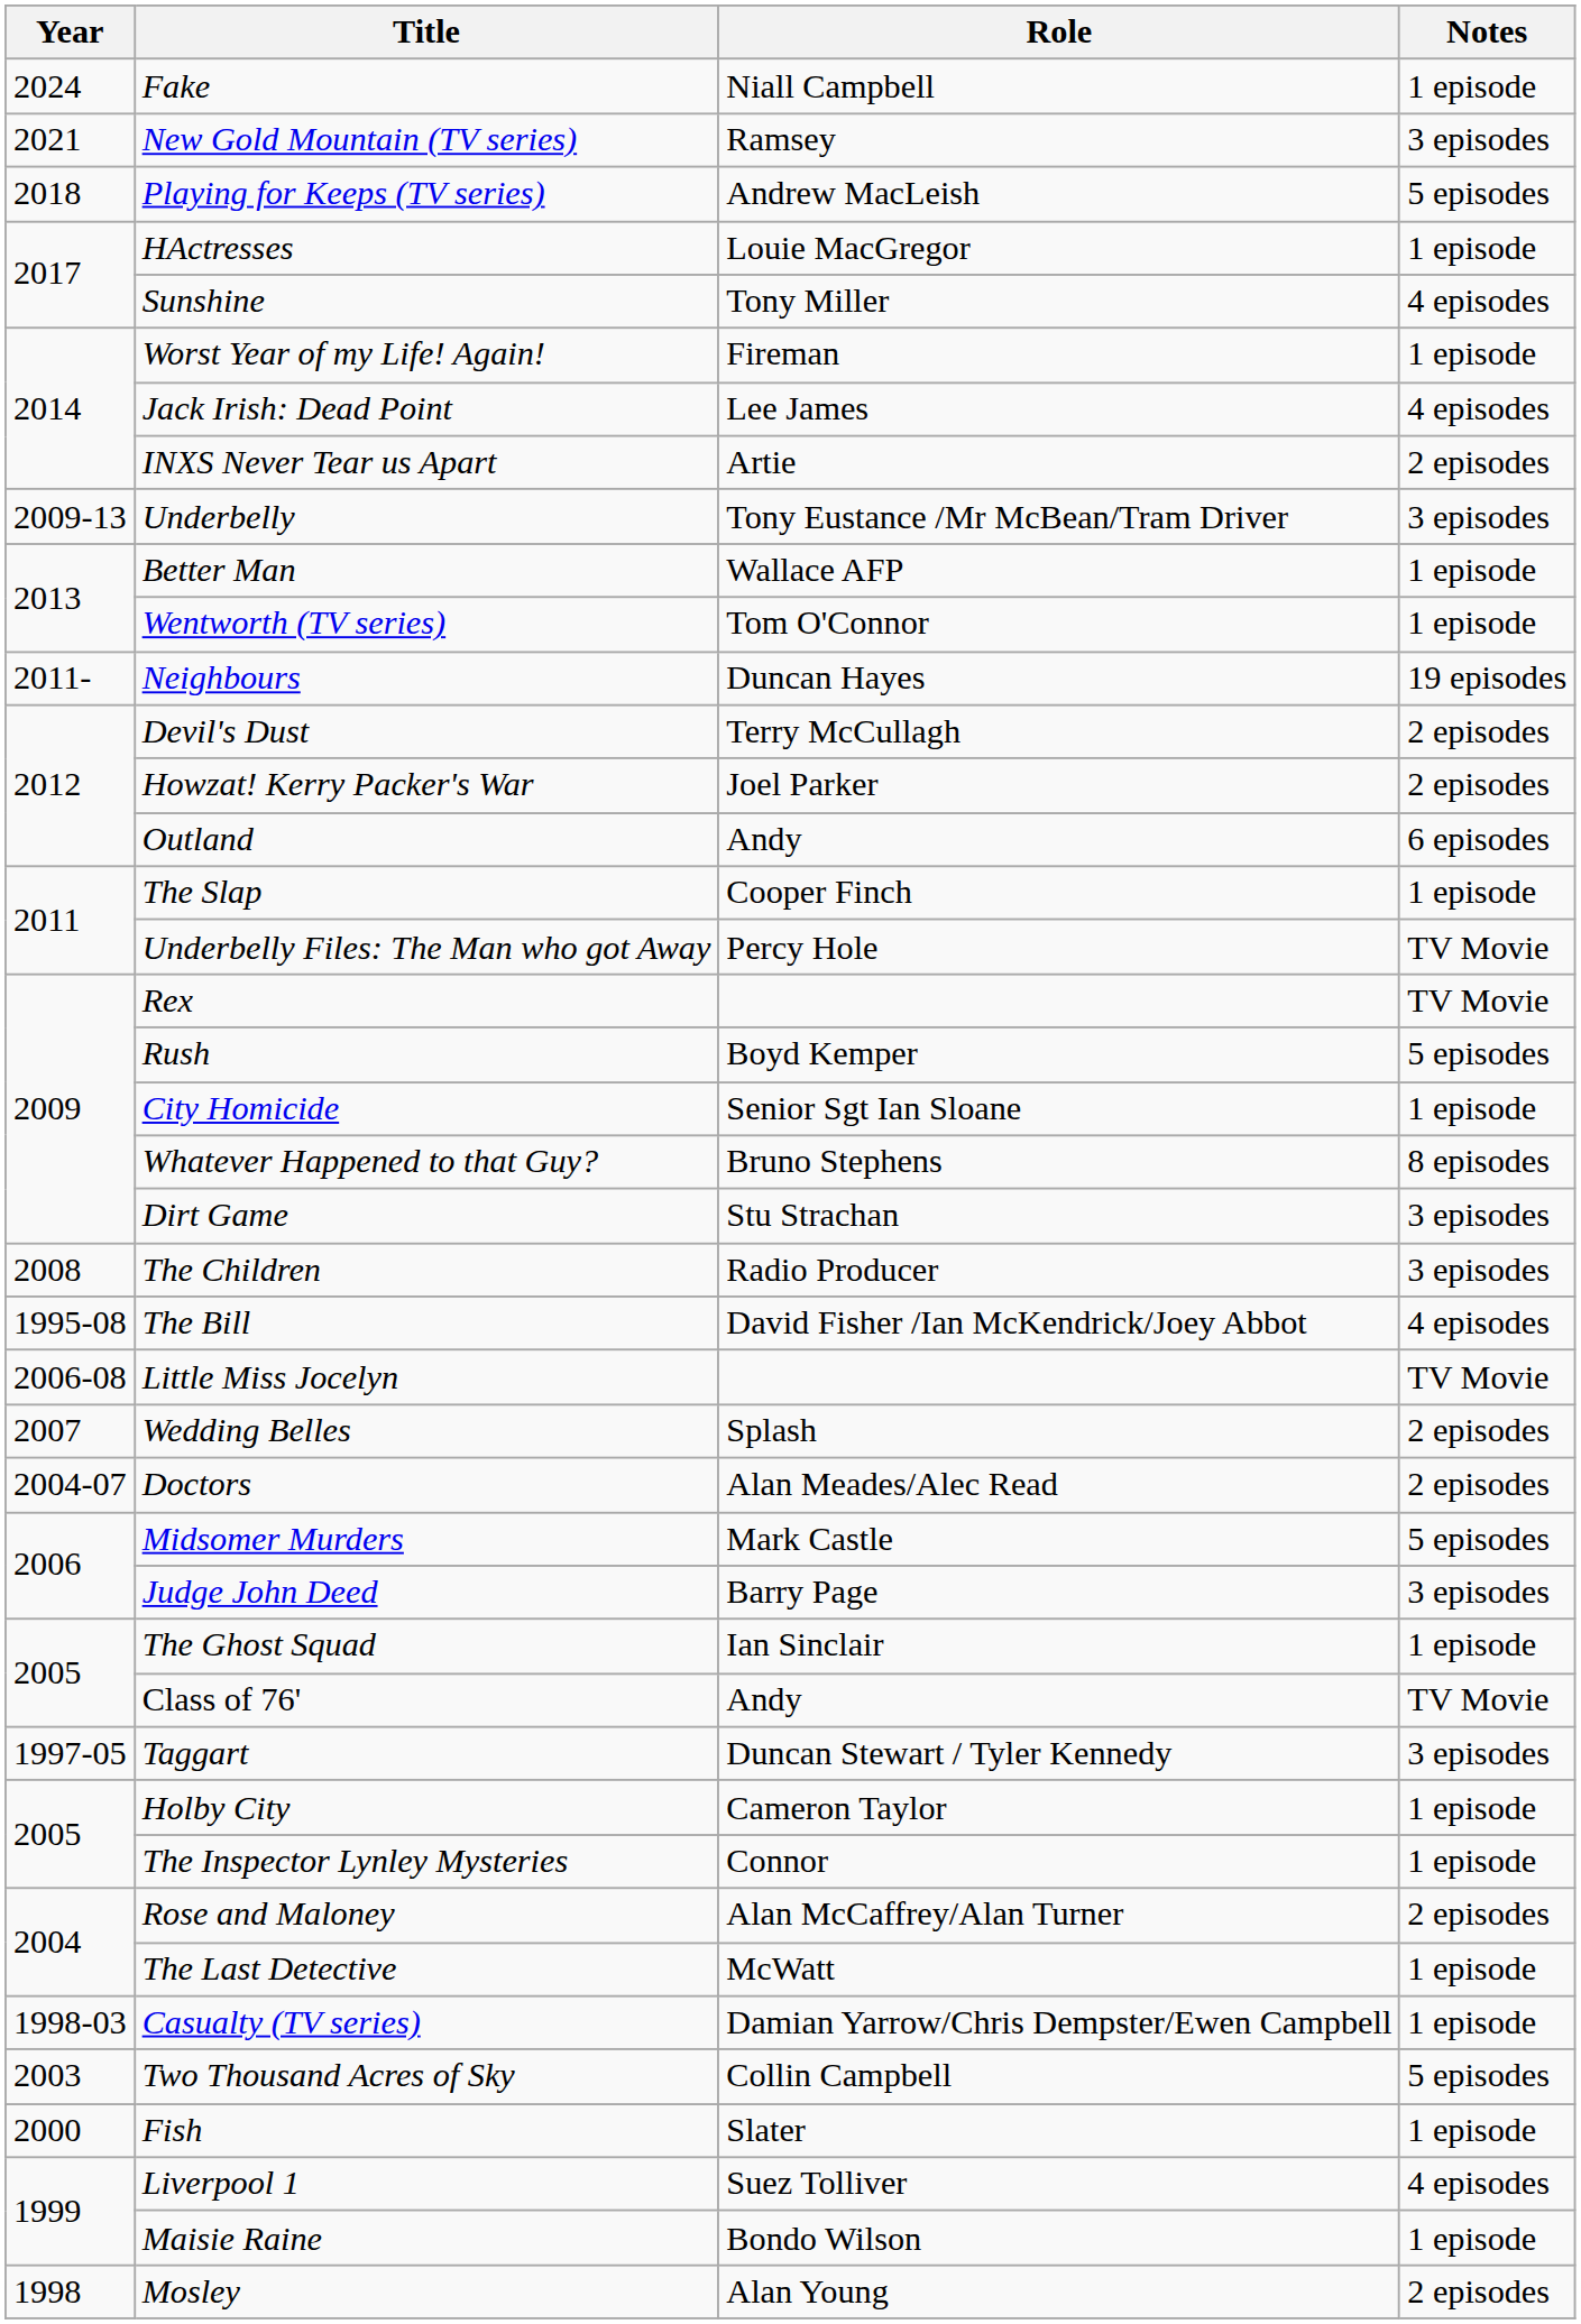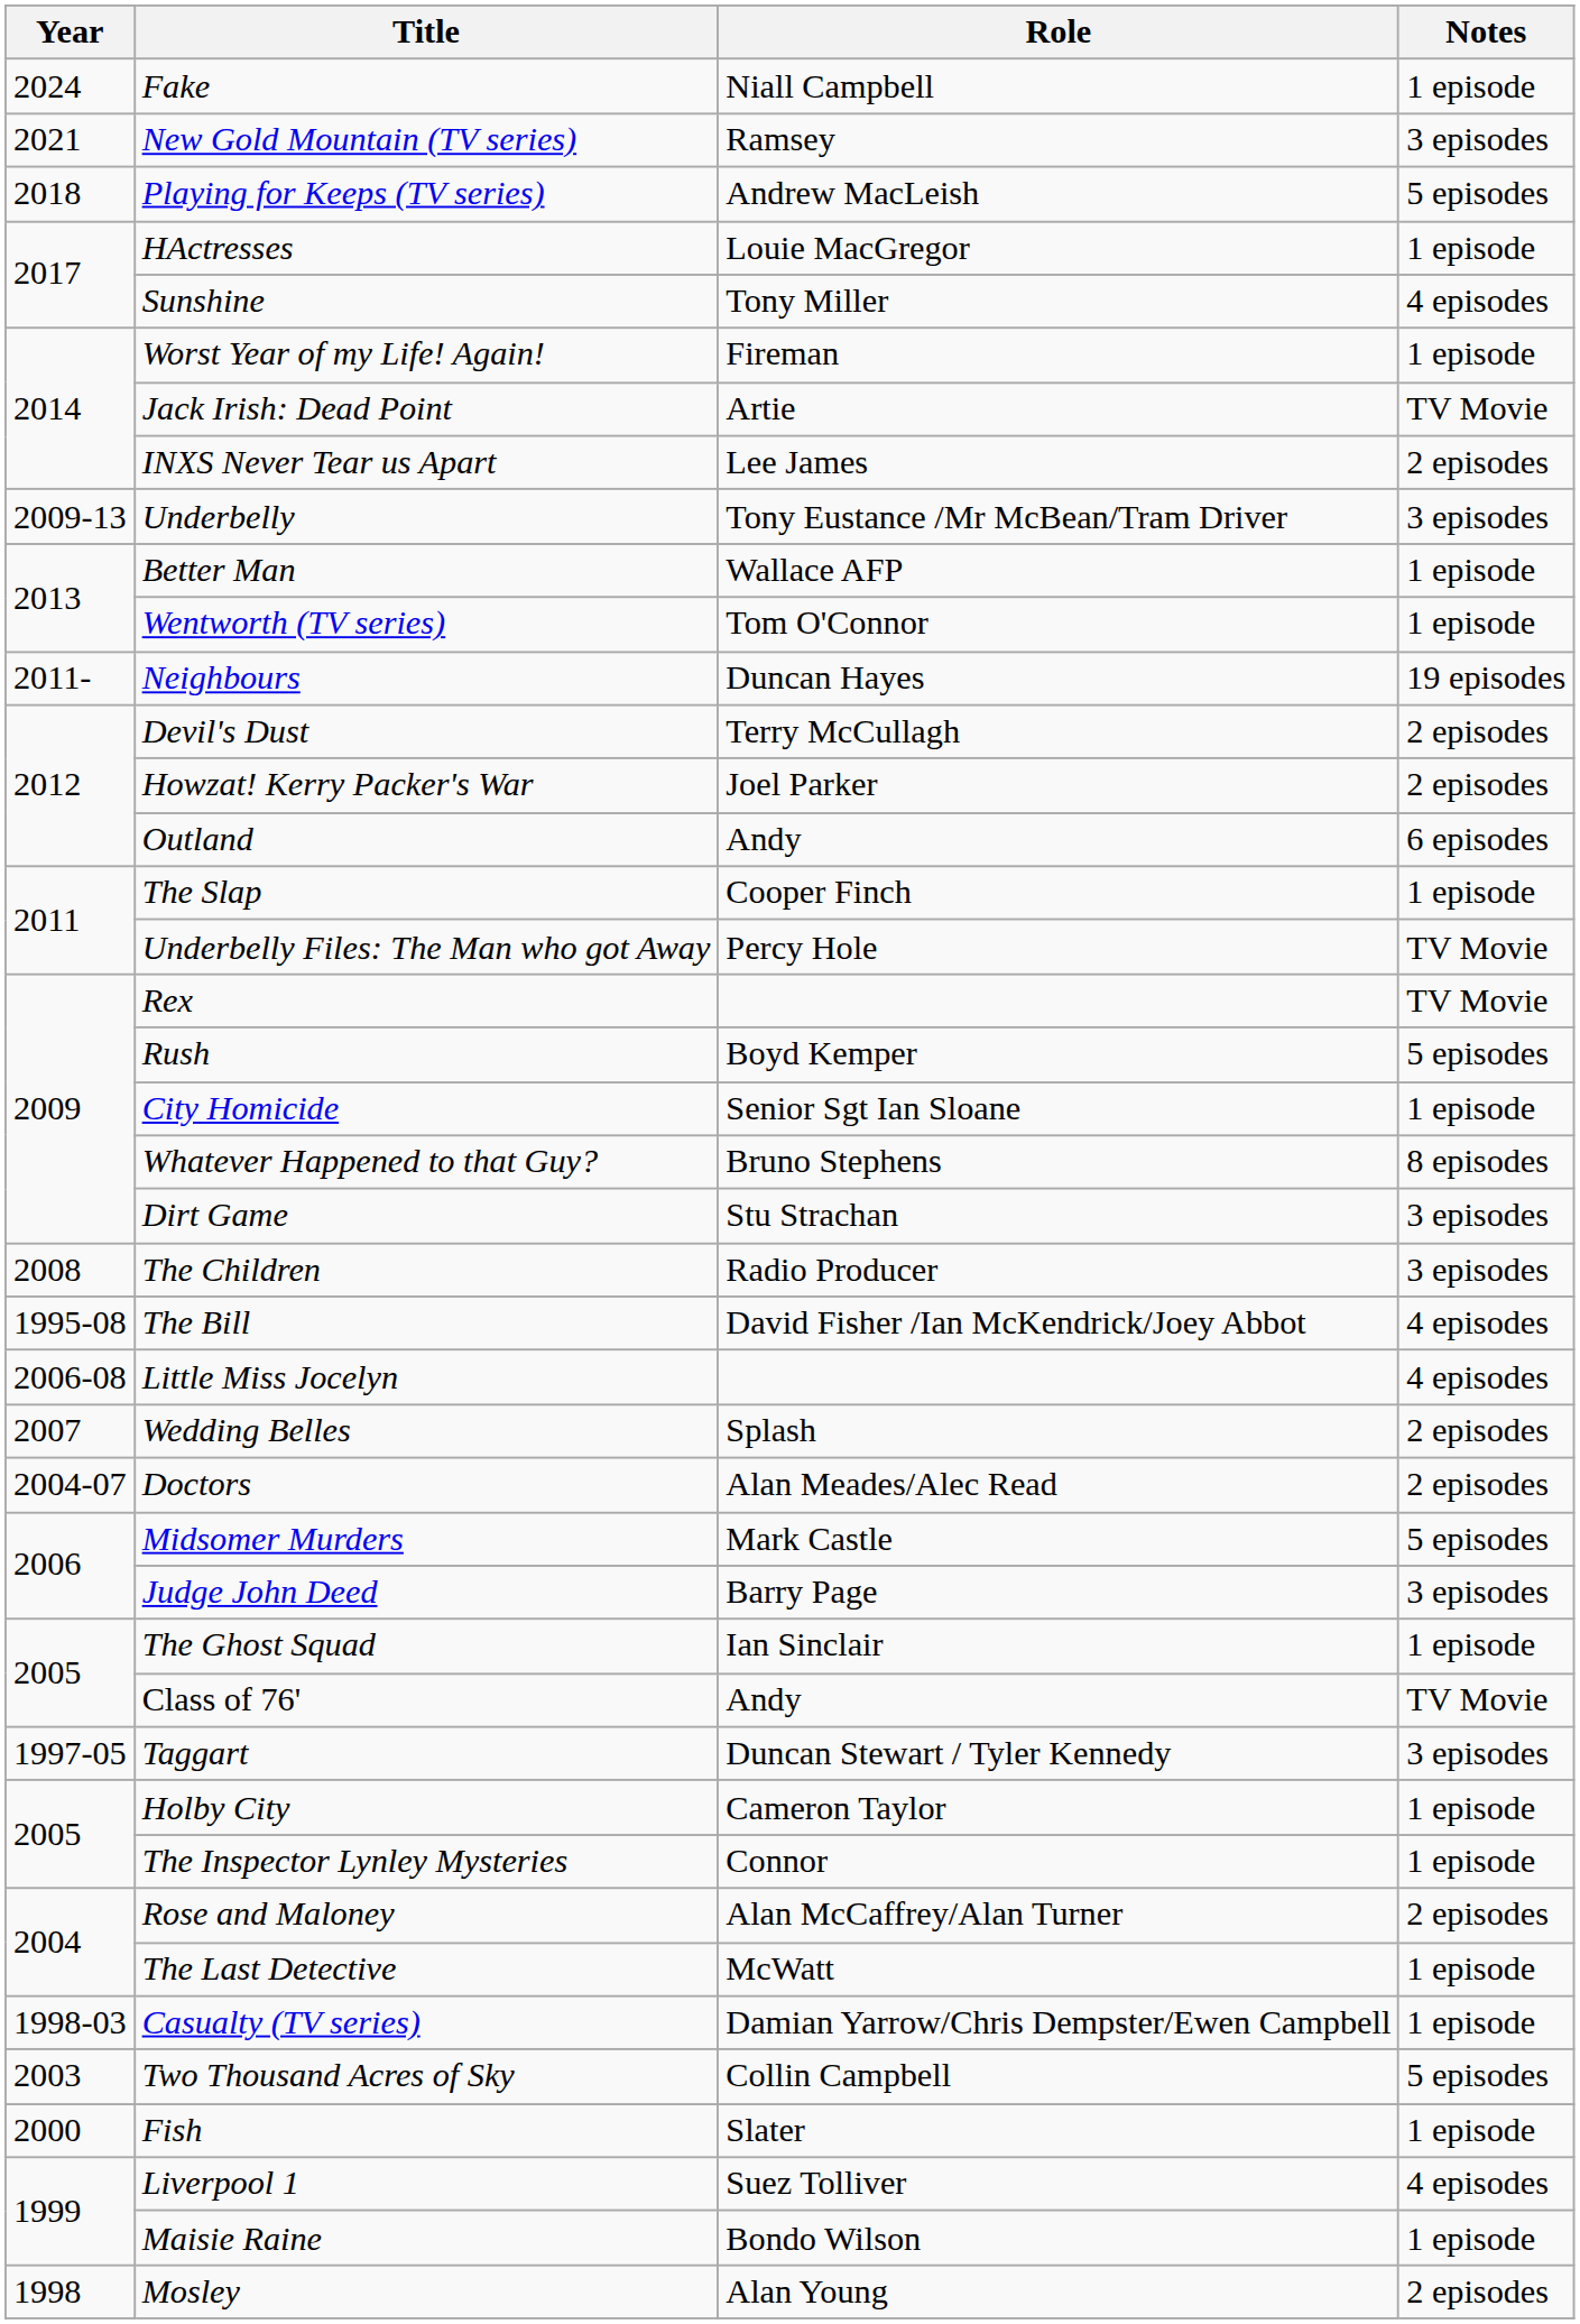 <table class="wikitable">
 <tr>
 <th>Year</th>
 <th>Title</th>
 <th>Role</th>
 <th>Notes</th>
 </tr>
 <tr>
 <td>2024</td>
 <td><em>Fake</em></td>
 <td>Niall Campbell</td>
 <td>1 episode</td>
 </tr>
 <tr>
 <td>2021</td>
 <td><em><a href='#'>New Gold Mountain (TV series)</a></em></td>
 <td>Ramsey</td>
 <td>3 episodes</td>
 </tr>
 <tr>
 <td>2018</td>
 <td><em><a href='#'>Playing for Keeps (TV series)</a></em></td>
 <td>Andrew MacLeish</td>
 <td>5 episodes</td>
 </tr>
 <tr>
 <td rowspan="2">2017</td>
 <td><em>HActresses</em></td>
 <td>Louie MacGregor</td>
 <td>1 episode</td>
 </tr>
 <tr>
 <td><em>Sunshine</em></td>
 <td>Tony Miller</td>
 <td>4 episodes</td>
 </tr>
 <tr>
 <td rowspan="3">2014</td>
 <td><em>Worst Year of my Life! Again!</em></td>
 <td>Fireman</td>
 <td>1 episode</td>
 </tr>
 <tr>
 <td><em>Jack Irish: Dead Point</em></td>
-<td>Lee James</td>
-<td>4 episodes</td>
+<td>Artie</td>
+<td>TV Movie</td>
 </tr>
 <tr>
 <td><em>INXS Never Tear us Apart</em></td>
-<td>Artie</td>
+<td>Lee James</td>
 <td>2 episodes</td>
 </tr>
 <tr>
 <td>2009-13</td>
 <td><em>Underbelly</em></td>
 <td>Tony Eustance /Mr McBean/Tram Driver</td>
 <td>3 episodes</td>
 </tr>
 <tr>
 <td rowspan="2">2013</td>
 <td><em>Better Man</em></td>
 <td>Wallace AFP</td>
 <td>1 episode</td>
 </tr>
 <tr>
 <td><em><a href='#'>Wentworth (TV series)</a></em></td>
 <td>Tom O'Connor</td>
 <td>1 episode</td>
 </tr>
 <tr>
 <td>2011-</td>
 <td><em><a href='#'>Neighbours</a></em></td>
 <td>Duncan Hayes</td>
 <td>19 episodes</td>
 </tr>
 <tr>
 <td rowspan="3">2012</td>
 <td><em>Devil's Dust</em></td>
 <td>Terry McCullagh</td>
 <td>2 episodes</td>
 </tr>
 <tr>
 <td><em>Howzat! Kerry Packer's War</em></td>
 <td>Joel Parker</td>
 <td>2 episodes</td>
 </tr>
 <tr>
 <td><em>Outland</em></td>
 <td>Andy</td>
 <td>6 episodes</td>
 </tr>
 <tr>
 <td rowspan="2">2011</td>
 <td><em>The Slap</em></td>
 <td>Cooper Finch</td>
 <td>1 episode</td>
 </tr>
 <tr>
 <td><em>Underbelly Files: The Man who got Away</em></td>
 <td>Percy Hole</td>
 <td>TV Movie</td>
 </tr>
 <tr>
 <td rowspan="5">2009</td>
 <td><em>Rex</em></td>
 <td></td>
 <td>TV Movie</td>
 </tr>
 <tr>
 <td><em>Rush</em></td>
 <td>Boyd Kemper</td>
 <td>5 episodes</td>
 </tr>
 <tr>
 <td><em><a href='#'>City Homicide</a></em></td>
 <td>Senior Sgt Ian Sloane</td>
 <td>1 episode</td>
 </tr>
 <tr>
 <td><em>Whatever Happened to that Guy?</em></td>
 <td>Bruno Stephens</td>
 <td>8 episodes</td>
 </tr>
 <tr>
 <td><em>Dirt Game</em></td>
 <td>Stu Strachan</td>
 <td>3 episodes</td>
 </tr>
 <tr>
 <td>2008</td>
 <td><em>The Children</em></td>
 <td>Radio Producer</td>
 <td>3 episodes</td>
 </tr>
 <tr>
 <td>1995-08</td>
 <td><em>The Bill</em></td>
 <td>David Fisher /Ian McKendrick/Joey Abbot</td>
 <td>4 episodes</td>
 </tr>
 <tr>
 <td>2006-08</td>
 <td><em>Little Miss Jocelyn</em></td>
 <td></td>
-<td>TV Movie</td>
+<td>4 episodes</td>
 </tr>
 <tr>
 <td>2007</td>
 <td><em>Wedding Belles</em></td>
 <td>Splash</td>
 <td>2 episodes</td>
 </tr>
 <tr>
 <td>2004-07</td>
 <td><em>Doctors</em></td>
 <td>Alan Meades/Alec Read</td>
 <td>2 episodes</td>
 </tr>
 <tr>
 <td rowspan="2">2006</td>
 <td><em><a href='#'>Midsomer Murders</a></em></td>
 <td>Mark Castle</td>
 <td>5 episodes</td>
 </tr>
 <tr>
 <td><em><a href='#'>Judge John Deed</a></em></td>
 <td>Barry Page</td>
 <td>3 episodes</td>
 </tr>
 <tr>
 <td rowspan="2">2005</td>
 <td><em>The Ghost Squad</em></td>
 <td>Ian Sinclair</td>
 <td>1 episode</td>
 </tr>
 <tr>
 <td>Class of 76'</td>
 <td>Andy</td>
 <td>TV Movie</td>
 </tr>
 <tr>
 <td>1997-05</td>
 <td><em>Taggart</em></td>
 <td>Duncan Stewart / Tyler Kennedy</td>
 <td>3 episodes</td>
 </tr>
 <tr>
 <td rowspan="2">2005</td>
 <td><em>Holby City</em></td>
 <td>Cameron Taylor</td>
 <td>1 episode</td>
 </tr>
 <tr>
 <td><em>The Inspector Lynley Mysteries</em></td>
 <td>Connor</td>
 <td>1 episode</td>
 </tr>
 <tr>
 <td rowspan="2">2004</td>
 <td><em>Rose and Maloney</em></td>
 <td>Alan McCaffrey/Alan Turner</td>
 <td>2 episodes</td>
 </tr>
 <tr>
 <td><em>The Last Detective</em></td>
 <td>McWatt</td>
 <td>1 episode</td>
 </tr>
 <tr>
 <td>1998-03</td>
 <td><em><a href='#'>Casualty (TV series)</a></em></td>
 <td>Damian Yarrow/Chris Dempster/Ewen Campbell</td>
 <td>1 episode</td>
 </tr>
 <tr>
 <td>2003</td>
 <td><em>Two Thousand Acres of Sky</em></td>
 <td>Collin Campbell</td>
 <td>5 episodes</td>
 </tr>
 <tr>
 <td>2000</td>
 <td><em>Fish</em></td>
 <td>Slater</td>
 <td>1 episode</td>
 </tr>
 <tr>
 <td rowspan="2">1999</td>
 <td><em>Liverpool 1</em></td>
 <td>Suez Tolliver</td>
 <td>4 episodes</td>
 </tr>
 <tr>
 <td><em>Maisie Raine</em></td>
 <td>Bondo Wilson</td>
 <td>1 episode</td>
 </tr>
 <tr>
 <td>1998</td>
 <td><em>Mosley</em></td>
 <td>Alan Young</td>
 <td>2 episodes</td>
 </tr>
 </table>
